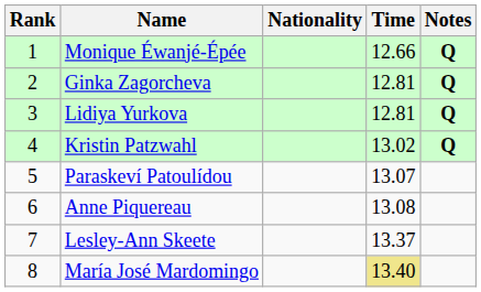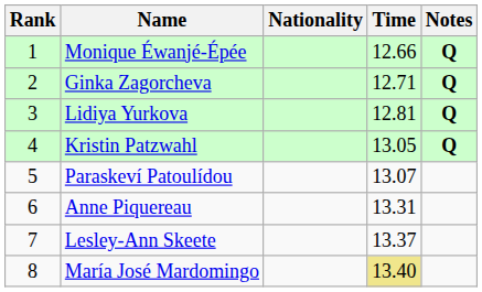 <table class="wikitable sortable" style="text-align:center">
 <tr>
 <th>Rank</th>
 <th>Name</th>
 <th>Nationality</th>
 <th>Time</th>
 <th>Notes</th>
 </tr>
 <tr bgcolor=ccffcc>
 <td>1</td>
 <td align=left><a href='#'>Monique Éwanjé-Épée</a></td>
 <td align=left></td>
 <td>12.66</td>
 <td><strong>Q</strong></td>
 </tr>
 <tr bgcolor=ccffcc>
 <td>2</td>
 <td align=left><a href='#'>Ginka Zagorcheva</a></td>
 <td align=left></td>
-<td>12.81</td>
+<td>12.71</td>
 <td><strong>Q</strong></td>
 </tr>
 <tr bgcolor=ccffcc>
 <td>3</td>
 <td align=left><a href='#'>Lidiya Yurkova</a></td>
 <td align=left></td>
 <td>12.81</td>
 <td><strong>Q</strong></td>
 </tr>
 <tr bgcolor=ccffcc>
 <td>4</td>
 <td align=left><a href='#'>Kristin Patzwahl</a></td>
 <td align=left></td>
-<td>13.02</td>
+<td>13.05</td>
 <td><strong>Q</strong></td>
 </tr>
 <tr>
 <td>5</td>
 <td align=left><a href='#'>Paraskeví Patoulídou</a></td>
 <td align=left></td>
 <td>13.07</td>
 <td></td>
 </tr>
 <tr>
 <td>6</td>
 <td align=left><a href='#'>Anne Piquereau</a></td>
 <td align=left></td>
-<td>13.08</td>
+<td>13.31</td>
 <td></td>
 </tr>
 <tr>
 <td>7</td>
 <td align=left><a href='#'>Lesley-Ann Skeete</a></td>
 <td align=left></td>
 <td>13.37</td>
 <td></td>
 </tr>
 <tr>
 <td>8</td>
 <td align=left><a href='#'>María José Mardomingo</a></td>
 <td align=left></td>
 <td style="background: khaki;">13.40</td>
 <td></td>
 </tr>
 </table>
